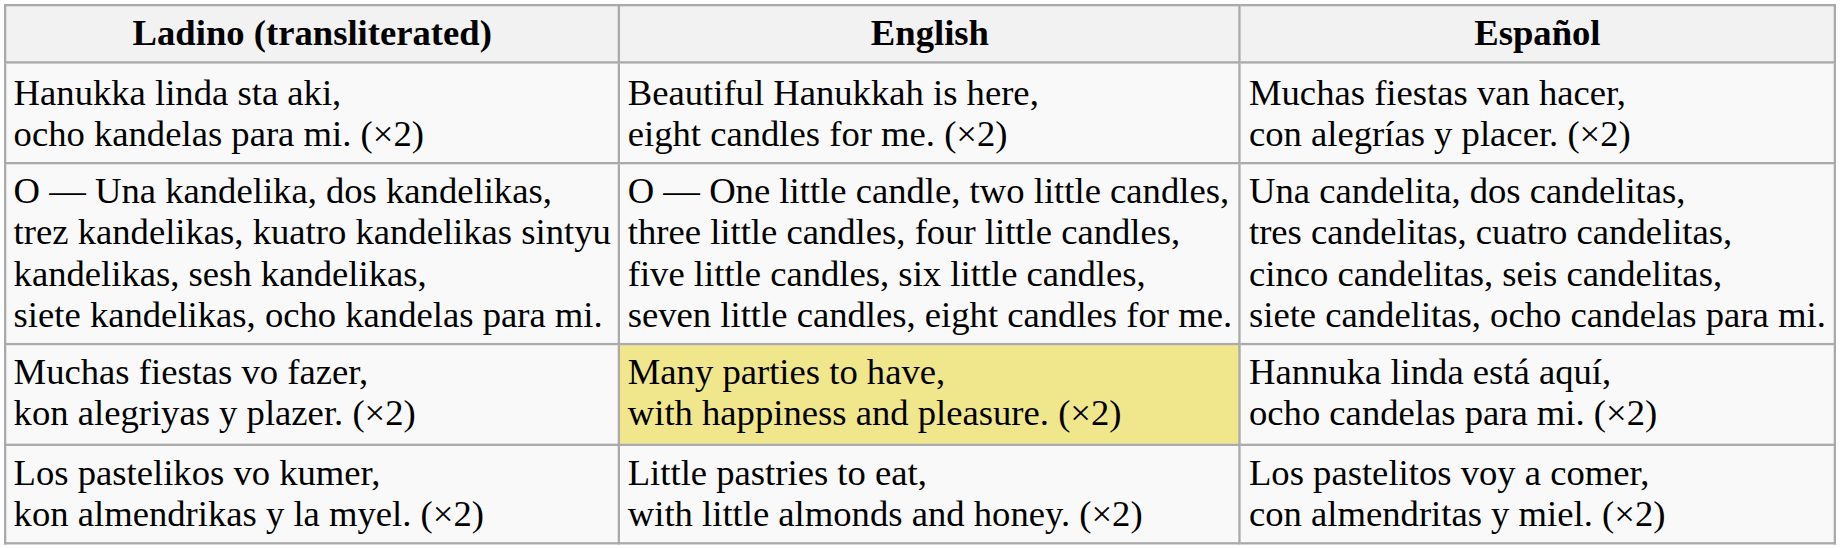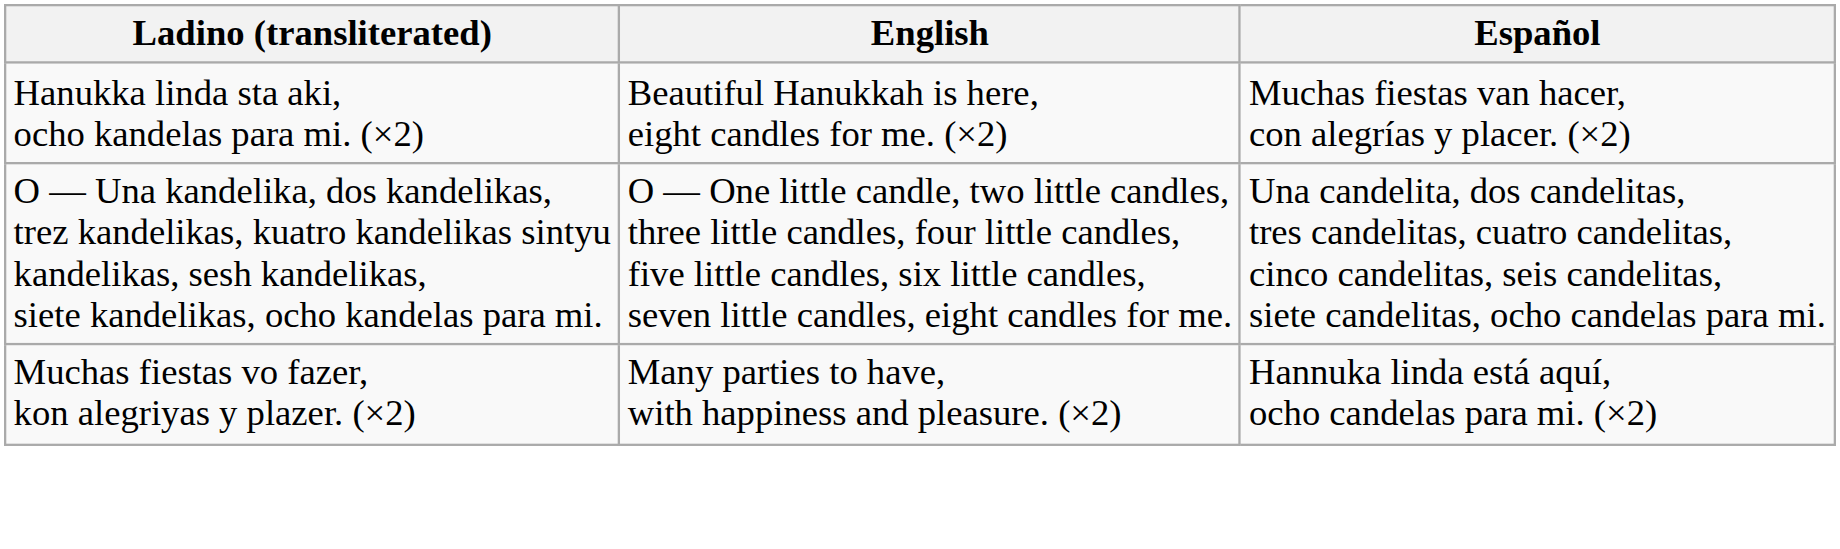 <table class="wikitable">
 <tr>
 <th>Ladino (transliterated)</th>
 <th>English</th>
 <th>Español</th>
 </tr>
 <tr>
 <td>Hanukka linda sta aki,<br>ocho kandelas para mi. (×2)</td>
 <td>Beautiful Hanukkah is here,<br>eight candles for me. (×2)</td>
 <td>Muchas fiestas van hacer,<br>con alegrías y placer. (×2)</td>
 </tr>
 <tr>
 <td>O — Una kandelika, dos kandelikas,<br>trez kandelikas, kuatro kandelikas sintyu<br>kandelikas, sesh kandelikas,<br>siete kandelikas, ocho kandelas para mi.</td>
 <td>O — One little candle, two little candles,<br>three little candles, four little candles,<br>five little candles, six little candles,<br>seven little candles, eight candles for me.</td>
 <td>Una candelita, dos candelitas,<br>tres candelitas, cuatro candelitas,<br>cinco candelitas, seis candelitas,<br>siete candelitas, ocho candelas para mi.</td>
 </tr>
 <tr>
 <td>Muchas fiestas vo fazer,<br>kon alegriyas y plazer. (×2)</td>
-<td style="background: khaki;">Many parties to have,<br>with happiness and pleasure. (×2)</td>
+<td>Many parties to have,<br>with happiness and pleasure. (×2)</td>
 <td>Hannuka linda está aquí,<br>ocho candelas para mi. (×2)</td>
 </tr>
-<tr>
-<td>Los pastelikos vo kumer,<br>kon almendrikas y la myel. (×2)</td>
-<td>Little pastries to eat,<br>with little almonds and honey. (×2)</td>
-<td>Los pastelitos voy a comer,<br>con almendritas y miel. (×2)</td>
-</tr>
 </table>
